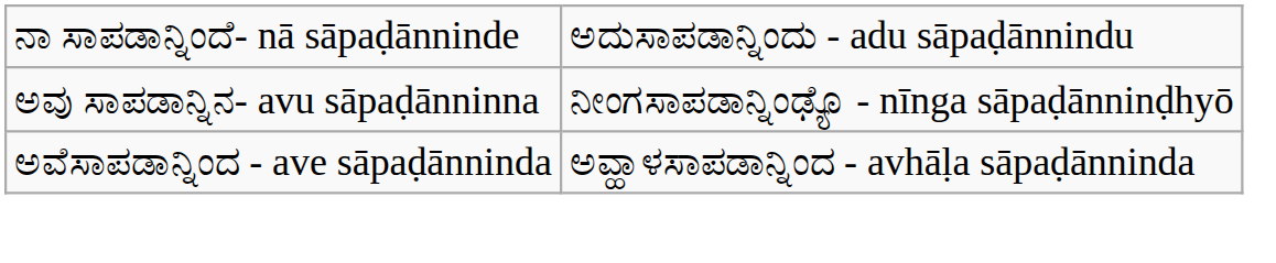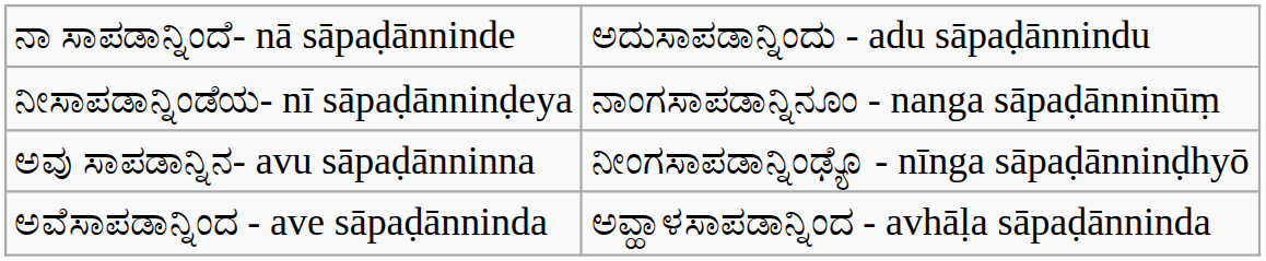 <table class="wikitable">
 <tr>
 <td>ನಾ ಸಾಪಡಾನ್ನಿಂದೆ- nā sāpaḍānninde</td>
 <td>ಅದುಸಾಪಡಾನ್ನಿಂದು - adu sāpaḍānnindu</td>
+</tr>
+<tr>
+<td>ನೀಸಾಪಡಾನ್ನಿಂಡೆಯ- nī sāpaḍānninḍeya</td>
+<td>ನಾಂಗಸಾಪಡಾನ್ನಿನೂಂ - nanga sāpaḍānninūṃ</td>
 </tr>
 <tr>
 <td>ಅವು ಸಾಪಡಾನ್ನಿನ- avu sāpaḍānninna</td>
 <td>ನೀಂಗಸಾಪಡಾನ್ನಿಂಢ್ಯೊ - nīnga sāpaḍānninḍhyō</td>
 </tr>
 <tr>
 <td>ಅವೆಸಾಪಡಾನ್ನಿಂದ - ave sāpaḍānninda</td>
 <td>ಅವ್ಹಾಳಸಾಪಡಾನ್ನಿಂದ - avhāḷa sāpaḍānninda</td>
 </tr>
 </table>
